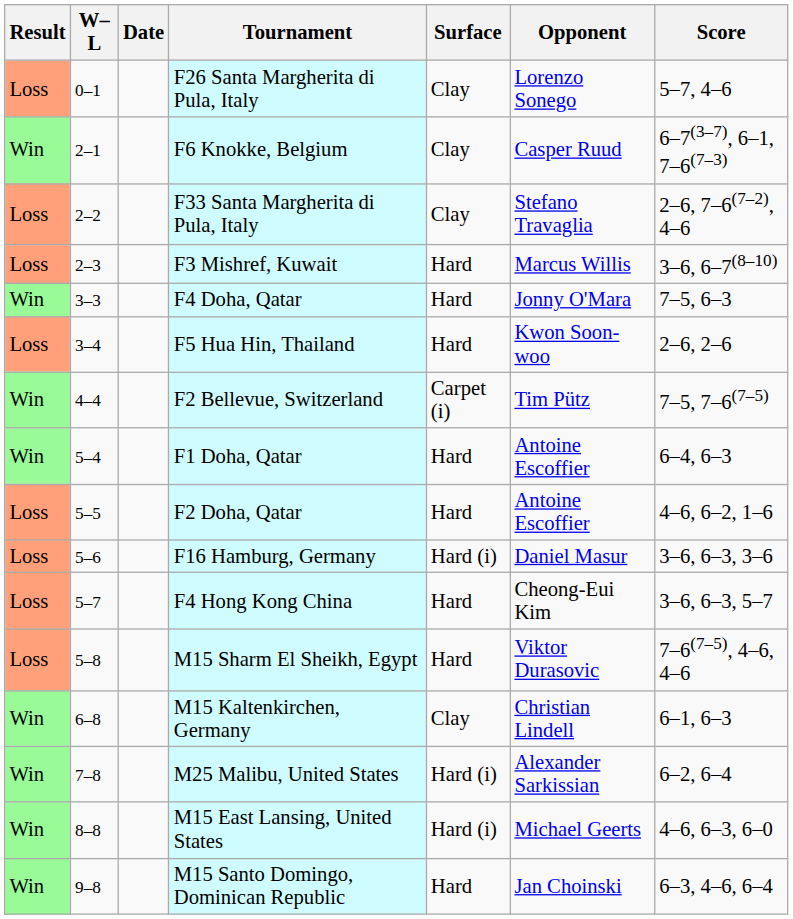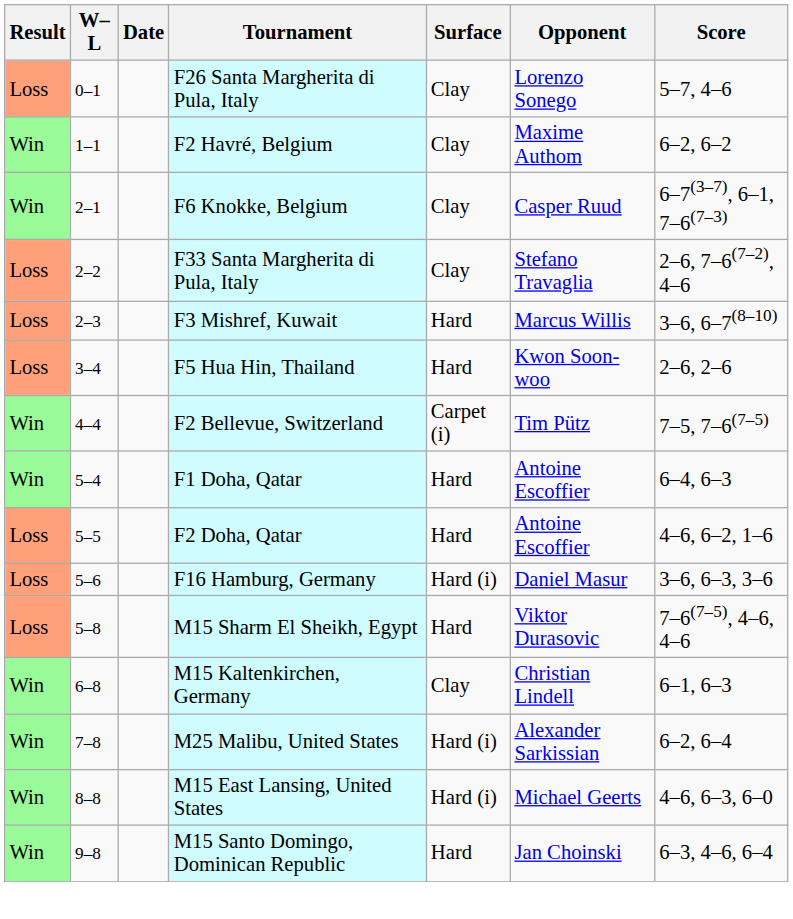 <table class="sortable wikitable nowrap">
 <tr>
 <th>Result</th>
 <th class="unsortable">W–L</th>
 <th>Date</th>
 <th>Tournament</th>
 <th>Surface</th>
 <th>Opponent</th>
 <th class="unsortable">Score</th>
 </tr>
 <tr>
 <td style="background:#ffa07a;">Loss</td>
 <td><small>0–1</small></td>
 <td></td>
 <td bgcolor=cffcff>F26 Santa Margherita di Pula, Italy</td>
 <td>Clay</td>
 <td> <a href='#'>Lorenzo Sonego</a></td>
 <td>5–7, 4–6</td>
+</tr>
+<tr>
+<td style="background:#98fb98;">Win</td>
+<td><small>1–1</small></td>
+<td></td>
+<td bgcolor=cffcff>F2 Havré, Belgium</td>
+<td>Clay</td>
+<td> <a href='#'>Maxime Authom</a></td>
+<td>6–2, 6–2</td>
 </tr>
 <tr>
 <td style="background:#98fb98;">Win</td>
 <td><small>2–1</small></td>
 <td></td>
 <td bgcolor=cffcff>F6 Knokke, Belgium</td>
 <td>Clay</td>
 <td> <a href='#'>Casper Ruud</a></td>
 <td>6–7<sup>(3–7)</sup>, 6–1, 7–6<sup>(7–3)</sup></td>
 </tr>
 <tr>
 <td style="background:#ffa07a;">Loss</td>
 <td><small>2–2</small></td>
 <td></td>
 <td bgcolor=cffcff>F33 Santa Margherita di Pula, Italy</td>
 <td>Clay</td>
 <td> <a href='#'>Stefano Travaglia</a></td>
 <td>2–6, 7–6<sup>(7–2)</sup>, 4–6</td>
 </tr>
 <tr>
 <td style="background:#ffa07a;">Loss</td>
 <td><small>2–3</small></td>
 <td></td>
 <td bgcolor=cffcff>F3 Mishref, Kuwait</td>
 <td>Hard</td>
 <td> <a href='#'>Marcus Willis</a></td>
 <td>3–6, 6–7<sup>(8–10)</sup></td>
-</tr>
-<tr>
-<td style="background:#98fb98;">Win</td>
-<td><small>3–3</small></td>
-<td></td>
-<td bgcolor=cffcff>F4 Doha, Qatar</td>
-<td>Hard</td>
-<td> <a href='#'>Jonny O'Mara</a></td>
-<td>7–5, 6–3</td>
 </tr>
 <tr>
 <td style="background:#ffa07a;">Loss</td>
 <td><small>3–4</small></td>
 <td></td>
 <td bgcolor=cffcff>F5 Hua Hin, Thailand</td>
 <td>Hard</td>
 <td> <a href='#'>Kwon Soon-woo</a></td>
 <td>2–6, 2–6</td>
 </tr>
 <tr>
 <td style="background:#98fb98;">Win</td>
 <td><small>4–4</small></td>
 <td></td>
 <td bgcolor=cffcff>F2 Bellevue, Switzerland</td>
 <td>Carpet (i)</td>
 <td> <a href='#'>Tim Pütz</a></td>
 <td>7–5, 7–6<sup>(7–5)</sup></td>
 </tr>
 <tr>
 <td style="background:#98fb98;">Win</td>
 <td><small>5–4</small></td>
 <td></td>
 <td bgcolor=cffcff>F1 Doha, Qatar</td>
 <td>Hard</td>
 <td> <a href='#'>Antoine Escoffier</a></td>
 <td>6–4, 6–3</td>
 </tr>
 <tr>
 <td style="background:#ffa07a;">Loss</td>
 <td><small>5–5</small></td>
 <td></td>
 <td bgcolor=cffcff>F2 Doha, Qatar</td>
 <td>Hard</td>
 <td> <a href='#'>Antoine Escoffier</a></td>
 <td>4–6, 6–2, 1–6</td>
 </tr>
 <tr>
 <td style="background:#ffa07a;">Loss</td>
 <td><small>5–6</small></td>
 <td></td>
 <td bgcolor=cffcff>F16 Hamburg, Germany</td>
 <td>Hard (i)</td>
 <td> <a href='#'>Daniel Masur</a></td>
 <td>3–6, 6–3, 3–6</td>
 </tr>
 <tr>
 <td style="background:#ffa07a;">Loss</td>
-<td><small>5–7</small></td>
-<td></td>
-<td bgcolor=cffcff>F4 Hong Kong China</td>
-<td>Hard</td>
-<td> Cheong-Eui Kim</td>
-<td>3–6, 6–3, 5–7</td>
-</tr>
-<tr>
-<td style="background:#ffa07a;">Loss</td>
 <td><small>5–8</small></td>
 <td></td>
 <td bgcolor=cffcff>M15 Sharm El Sheikh, Egypt</td>
 <td>Hard</td>
 <td> <a href='#'>Viktor Durasovic</a></td>
 <td>7–6<sup>(7–5)</sup>, 4–6, 4–6</td>
 </tr>
 <tr>
 <td style="background:#98fb98;">Win</td>
 <td><small>6–8</small></td>
 <td></td>
 <td bgcolor=cffcff>M15 Kaltenkirchen, Germany</td>
 <td>Clay</td>
 <td> <a href='#'>Christian Lindell</a></td>
 <td>6–1, 6–3</td>
 </tr>
 <tr>
 <td style="background:#98fb98;">Win</td>
 <td><small>7–8</small></td>
 <td></td>
 <td bgcolor=cffcff>M25 Malibu, United States</td>
 <td>Hard (i)</td>
 <td> <a href='#'>Alexander Sarkissian</a></td>
 <td>6–2, 6–4</td>
 </tr>
 <tr>
 <td style="background:#98fb98;">Win</td>
 <td><small>8–8</small></td>
 <td></td>
 <td bgcolor=cffcff>M15 East Lansing, United States</td>
 <td>Hard (i)</td>
 <td> <a href='#'>Michael Geerts</a></td>
 <td>4–6, 6–3, 6–0</td>
 </tr>
 <tr>
 <td style="background:#98fb98;">Win</td>
 <td><small>9–8</small></td>
 <td></td>
 <td bgcolor=cffcff>M15 Santo Domingo, Dominican Republic</td>
 <td>Hard</td>
 <td> <a href='#'>Jan Choinski</a></td>
 <td>6–3, 4–6, 6–4</td>
 </tr>
 </table>
